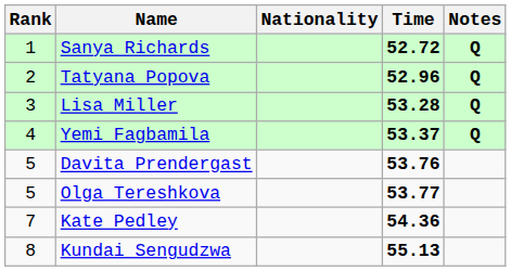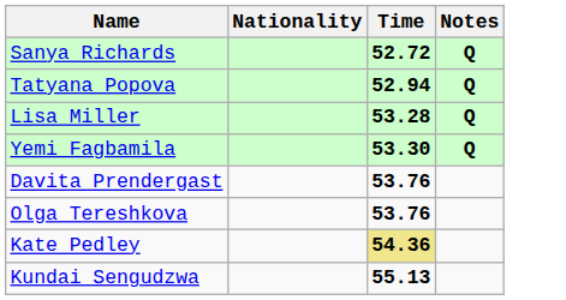 <table class="wikitable sortable" style="text-align:center">
 <tr>
-<th>Rank</th>
 <th>Name</th>
 <th>Nationality</th>
 <th>Time</th>
 <th>Notes</th>
 </tr>
 <tr bgcolor=ccffcc>
-<td>1</td>
 <td align=left><a href='#'>Sanya Richards</a></td>
 <td align=left></td>
 <td><strong>52.72</strong></td>
 <td><strong>Q</strong></td>
 </tr>
 <tr bgcolor=ccffcc>
-<td>2</td>
 <td align=left><a href='#'>Tatyana Popova</a></td>
 <td align=left></td>
-<td><strong>52.96</strong></td>
+<td><strong>52.94</strong></td>
 <td><strong>Q</strong></td>
 </tr>
 <tr bgcolor=ccffcc>
-<td>3</td>
 <td align=left><a href='#'>Lisa Miller</a></td>
 <td align=left></td>
 <td><strong>53.28</strong></td>
 <td><strong>Q</strong></td>
 </tr>
 <tr bgcolor=ccffcc>
-<td>4</td>
 <td align=left><a href='#'>Yemi Fagbamila</a></td>
 <td align=left></td>
-<td><strong>53.37</strong></td>
+<td><strong>53.30</strong></td>
 <td><strong>Q</strong></td>
 </tr>
 <tr>
-<td>5</td>
 <td align=left><a href='#'>Davita Prendergast</a></td>
 <td align=left></td>
 <td><strong>53.76</strong></td>
 <td></td>
 </tr>
 <tr>
-<td>5</td>
 <td align=left><a href='#'>Olga Tereshkova</a></td>
 <td align=left></td>
-<td><strong>53.77</strong></td>
+<td><strong>53.76</strong></td>
 <td></td>
 </tr>
 <tr>
-<td>7</td>
 <td align=left><a href='#'>Kate Pedley</a></td>
 <td align=left></td>
-<td><strong>54.36</strong></td>
+<td style="background: khaki;"><strong>54.36</strong></td>
 <td></td>
 </tr>
 <tr>
-<td>8</td>
 <td align=left><a href='#'>Kundai Sengudzwa</a></td>
 <td align=left></td>
 <td><strong>55.13</strong></td>
 <td></td>
 </tr>
 </table>
